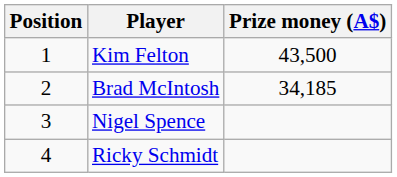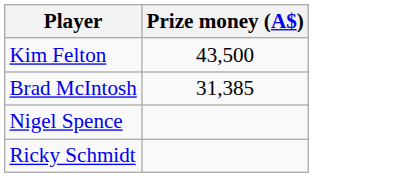 <table class="wikitable">
 <tr>
-<th>Position</th>
 <th>Player</th>
 <th>Prize money (<a href='#'>A$</a>)</th>
 </tr>
 <tr>
-<td align=center>1</td>
 <td> <a href='#'>Kim Felton</a></td>
 <td align=center>43,500</td>
 </tr>
 <tr>
-<td align=center>2</td>
 <td> <a href='#'>Brad McIntosh</a></td>
-<td align=center>34,185</td>
+<td align=center>31,385</td>
 </tr>
 <tr>
-<td align=center>3</td>
 <td> <a href='#'>Nigel Spence</a></td>
 <td align=center></td>
 </tr>
 <tr>
-<td align=center>4</td>
 <td> <a href='#'>Ricky Schmidt</a></td>
 <td align=center></td>
 </tr>
 </table>
